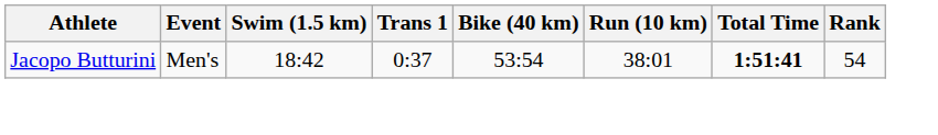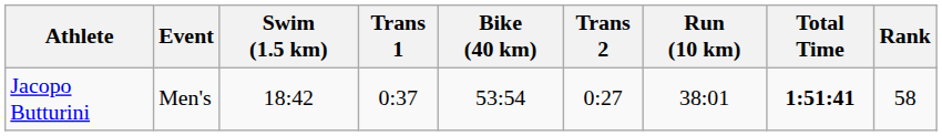 <table class="wikitable" style="font-size:90%">
 <tr>
 <th>Athlete</th>
 <th>Event</th>
 <th>Swim (1.5 km)</th>
 <th>Trans 1</th>
 <th>Bike (40 km)</th>
+<th>Trans 2</th>
 <th>Run (10 km)</th>
 <th>Total Time</th>
 <th>Rank</th>
 </tr>
 <tr align=center>
 <td align=left><a href='#'>Jacopo Butturini</a></td>
 <td align=left>Men's</td>
 <td>18:42</td>
 <td>0:37</td>
 <td>53:54</td>
+<td>0:27</td>
 <td>38:01</td>
 <td><strong>1:51:41</strong></td>
-<td>54</td>
+<td>58</td>
 </tr>
 </table>
